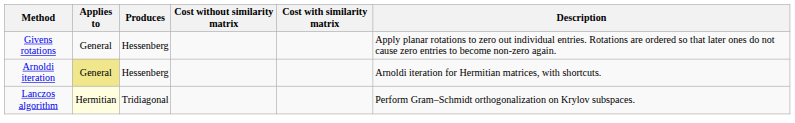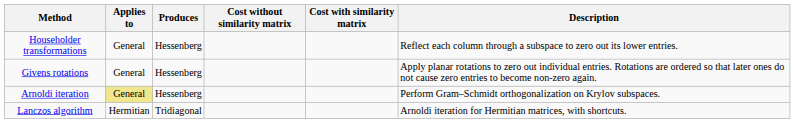 <table class="wikitable" style="text-align: center">
 <tr>
 <th>Method</th>
 <th>Applies to</th>
 <th>Produces</th>
 <th>Cost without similarity matrix</th>
 <th>Cost with similarity matrix</th>
 <th>Description</th>
+</tr>
+<tr>
+<td><a href='#'>Householder transformations</a></td>
+<td>General</td>
+<td>Hessenberg</td>
+<td></td>
+<td></td>
+<td align="left">Reflect each column through a subspace to zero out its lower entries.</td>
 </tr>
 <tr>
 <td><a href='#'>Givens rotations</a></td>
 <td>General</td>
 <td>Hessenberg</td>
 <td></td>
 <td></td>
 <td align="left">Apply planar rotations to zero out individual entries. Rotations are ordered so that later ones do not cause zero entries to become non-zero again.</td>
 </tr>
 <tr>
 <td><a href='#'>Arnoldi iteration</a></td>
 <td style="background: khaki;">General</td>
 <td>Hessenberg</td>
 <td></td>
 <td></td>
-<td align="left">Arnoldi iteration for Hermitian matrices, with shortcuts.</td>
+<td align="left">Perform Gram–Schmidt orthogonalization on Krylov subspaces.</td>
 </tr>
 <tr>
 <td><a href='#'>Lanczos algorithm</a></td>
-<td style="background: lightyellow;">Hermitian</td>
+<td>Hermitian</td>
 <td>Tridiagonal</td>
 <td></td>
 <td></td>
-<td align="left">Perform Gram–Schmidt orthogonalization on Krylov subspaces.</td>
+<td align="left">Arnoldi iteration for Hermitian matrices, with shortcuts.</td>
 </tr>
 </table>
